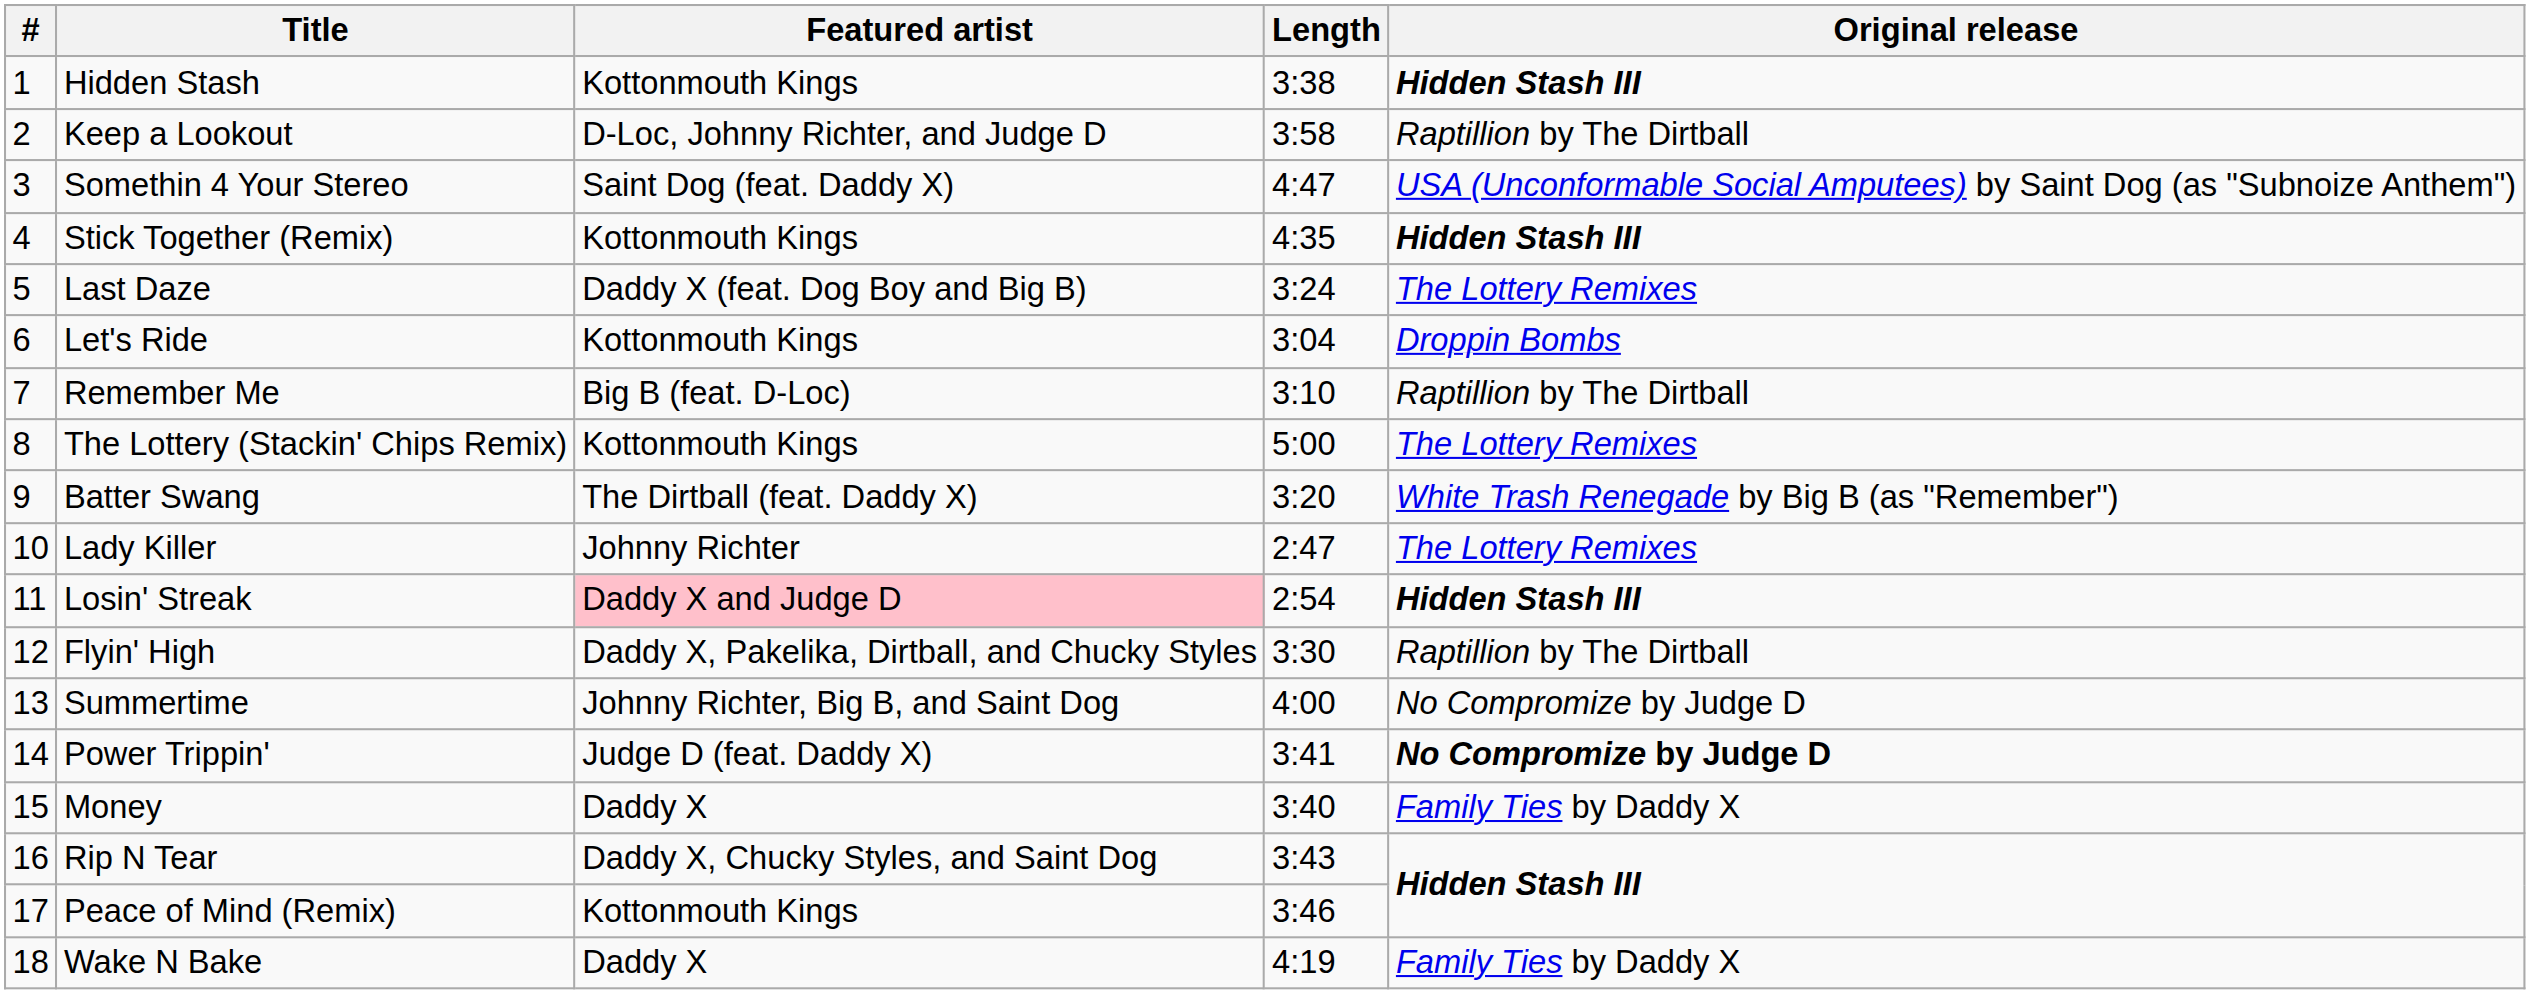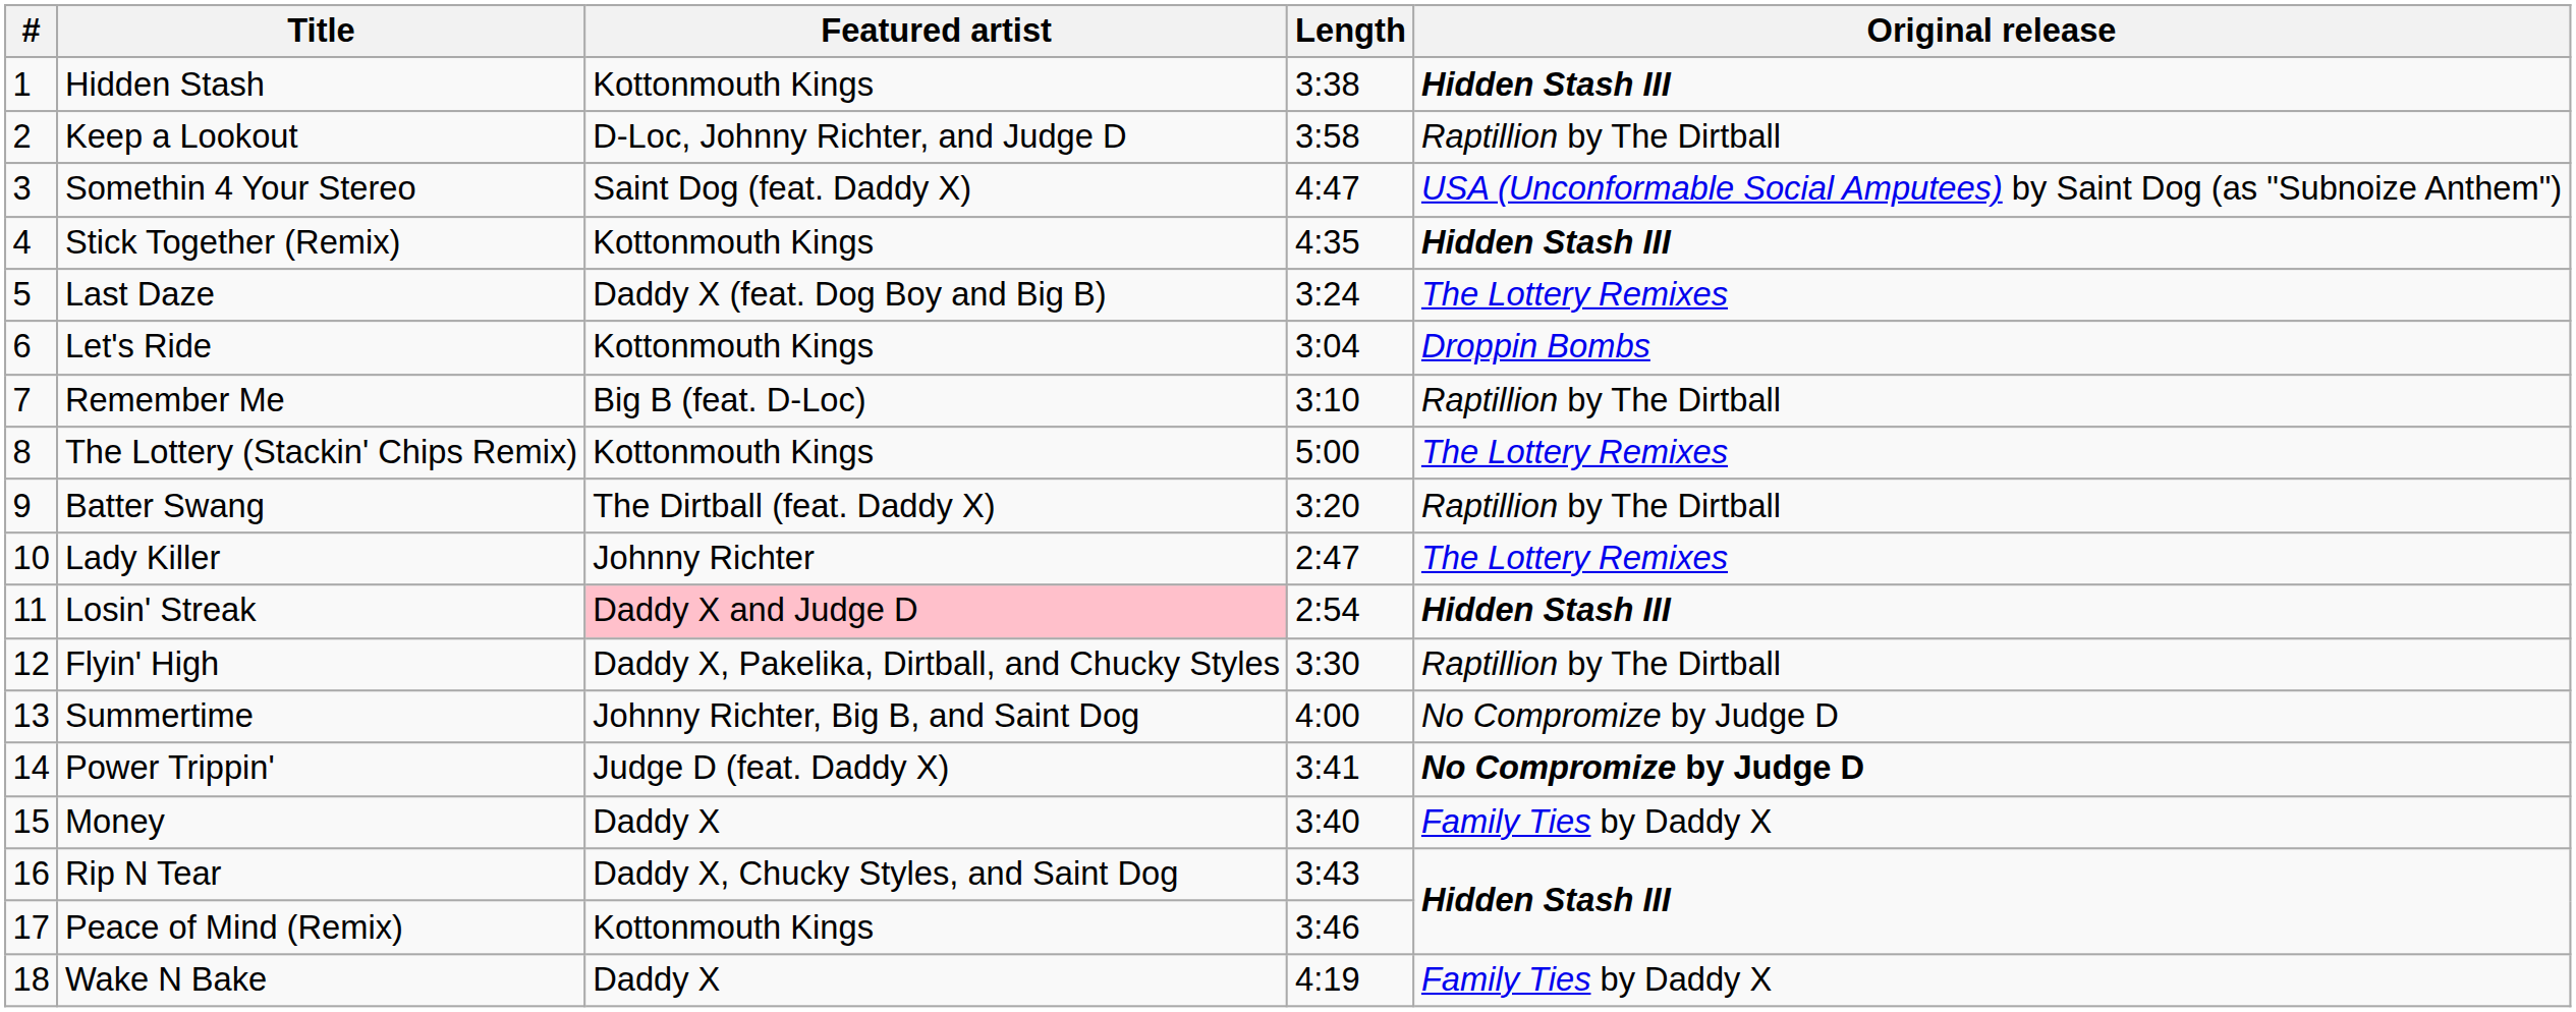 <table class="wikitable">
 <tr>
 <th>#</th>
 <th>Title</th>
 <th>Featured artist</th>
 <th>Length</th>
 <th>Original release</th>
 </tr>
 <tr>
 <td>1</td>
 <td>Hidden Stash</td>
 <td>Kottonmouth Kings</td>
 <td>3:38</td>
 <td><strong><em>Hidden Stash III</em></strong></td>
 </tr>
 <tr>
 <td>2</td>
 <td>Keep a Lookout</td>
 <td>D-Loc, Johnny Richter, and Judge D</td>
 <td>3:58</td>
 <td><em>Raptillion</em> by The Dirtball</td>
 </tr>
 <tr>
 <td>3</td>
 <td>Somethin 4 Your Stereo</td>
 <td>Saint Dog (feat. Daddy X)</td>
 <td>4:47</td>
 <td><em><a href='#'>USA (Unconformable Social Amputees)</a></em> by Saint Dog (as "Subnoize Anthem")</td>
 </tr>
 <tr>
 <td>4</td>
 <td>Stick Together (Remix)</td>
 <td>Kottonmouth Kings</td>
 <td>4:35</td>
 <td><strong><em>Hidden Stash III</em></strong></td>
 </tr>
 <tr>
 <td>5</td>
 <td>Last Daze</td>
 <td>Daddy X (feat. Dog Boy and Big B)</td>
 <td>3:24</td>
 <td><em><a href='#'>The Lottery Remixes</a></em></td>
 </tr>
 <tr>
 <td>6</td>
 <td>Let's Ride</td>
 <td>Kottonmouth Kings</td>
 <td>3:04</td>
 <td><em><a href='#'>Droppin Bombs</a></em></td>
 </tr>
 <tr>
 <td>7</td>
 <td>Remember Me</td>
 <td>Big B (feat. D-Loc)</td>
 <td>3:10</td>
 <td><em>Raptillion</em> by The Dirtball</td>
 </tr>
 <tr>
 <td>8</td>
 <td>The Lottery (Stackin' Chips Remix)</td>
 <td>Kottonmouth Kings</td>
 <td>5:00</td>
 <td><em><a href='#'>The Lottery Remixes</a></em></td>
 </tr>
 <tr>
 <td>9</td>
 <td>Batter Swang</td>
 <td>The Dirtball (feat. Daddy X)</td>
 <td>3:20</td>
-<td><em><a href='#'>White Trash Renegade</a></em> by Big B (as "Remember")</td>
+<td><em>Raptillion</em> by The Dirtball</td>
 </tr>
 <tr>
 <td>10</td>
 <td>Lady Killer</td>
 <td>Johnny Richter</td>
 <td>2:47</td>
 <td><em><a href='#'>The Lottery Remixes</a></em></td>
 </tr>
 <tr>
 <td>11</td>
 <td>Losin' Streak</td>
 <td style="background: pink;">Daddy X and Judge D</td>
 <td>2:54</td>
 <td><strong><em>Hidden Stash III</em></strong></td>
 </tr>
 <tr>
 <td>12</td>
 <td>Flyin' High</td>
 <td>Daddy X, Pakelika, Dirtball, and Chucky Styles</td>
 <td>3:30</td>
 <td><em>Raptillion</em> by The Dirtball</td>
 </tr>
 <tr>
 <td>13</td>
 <td>Summertime</td>
 <td>Johnny Richter, Big B, and Saint Dog</td>
 <td>4:00</td>
 <td><em>No Compromize</em> by Judge D</td>
 </tr>
 <tr>
 <td>14</td>
 <td>Power Trippin'</td>
 <td>Judge D (feat. Daddy X)</td>
 <td>3:41</td>
 <td><strong><em>No Compromize</em> by Judge D</strong></td>
 </tr>
 <tr>
 <td>15</td>
 <td>Money</td>
 <td>Daddy X</td>
 <td>3:40</td>
 <td><em><a href='#'>Family Ties</a></em> by Daddy X</td>
 </tr>
 <tr>
 <td>16</td>
 <td>Rip N Tear</td>
 <td>Daddy X, Chucky Styles, and Saint Dog</td>
 <td>3:43</td>
 <td rowspan=2><strong><em>Hidden Stash III</em></strong></td>
 </tr>
 <tr>
 <td>17</td>
 <td>Peace of Mind (Remix)</td>
 <td>Kottonmouth Kings</td>
 <td>3:46</td>
 </tr>
 <tr>
 <td>18</td>
 <td>Wake N Bake</td>
 <td>Daddy X</td>
 <td>4:19</td>
 <td><em><a href='#'>Family Ties</a></em> by Daddy X</td>
 </tr>
 </table>
